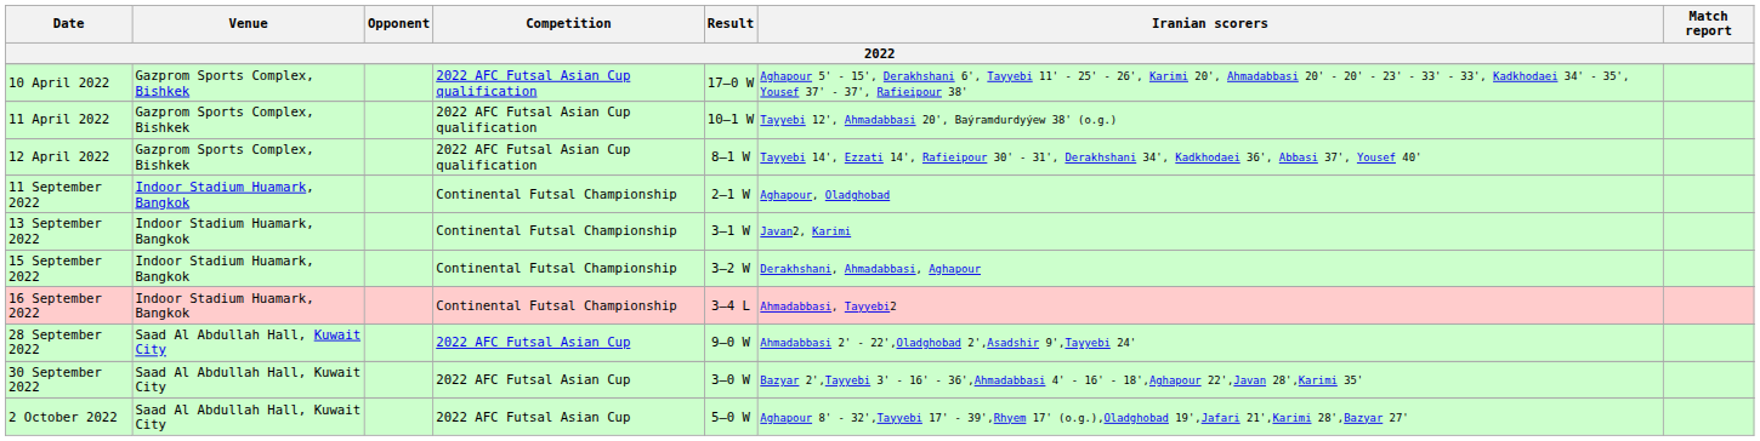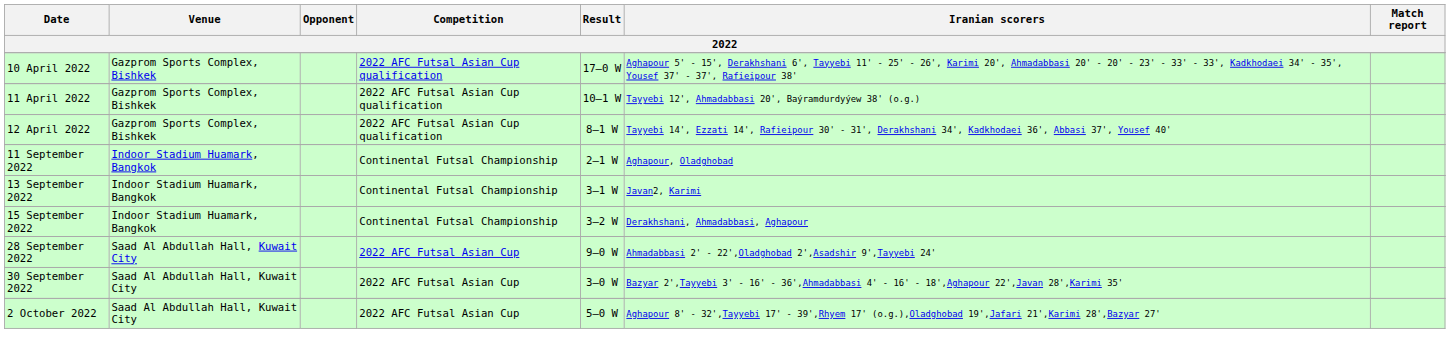 <table class="wikitable"  style="font-size:90%; width:100%;">
 <tr>
 <th>Date</th>
 <th>Venue</th>
 <th>Opponent</th>
 <th>Competition</th>
 <th>Result</th>
 <th>Iranian scorers</th>
 <th>Match report</th>
 </tr>
 <tr>
 <th colspan="7"><strong>2022</strong></th>
 </tr>
 <tr>
 </tr>
 <tr>
 </tr>
 <tr bgcolor=CCFFCC>
 <td>10 April 2022</td>
 <td>Gazprom Sports Complex, <a href='#'>Bishkek</a></td>
 <td></td>
 <td><a href='#'>2022 AFC Futsal Asian Cup qualification</a></td>
 <td align=center>17–0 W</td>
 <td><small> <a href='#'>Aghapour</a> 5' - 15', <a href='#'>Derakhshani</a> 6', <a href='#'>Tayyebi</a> 11' - 25' - 26', <a href='#'>Karimi</a> 20', <a href='#'>Ahmadabbasi</a> 20' - 20' - 23' - 33' - 33', <a href='#'>Kadkhodaei</a> 34' - 35', <a href='#'>Yousef</a> 37' - 37', <a href='#'>Rafieipour</a> 38' </small></td>
 <td align=center></td>
 </tr>
 <tr>
 </tr>
 <tr bgcolor=CCFFCC>
 <td>11 April 2022</td>
 <td>Gazprom Sports Complex, Bishkek</td>
 <td></td>
 <td>2022 AFC Futsal Asian Cup qualification</td>
 <td align=center>10–1 W</td>
 <td><small> <a href='#'>Tayyebi</a> 12', <a href='#'>Ahmadabbasi</a> 20', Baýramdurdyýew 38' (o.g.) </small></td>
 <td align=center></td>
 </tr>
 <tr>
 </tr>
 <tr bgcolor=CCFFCC>
 <td>12 April 2022</td>
 <td>Gazprom Sports Complex, Bishkek</td>
 <td></td>
 <td>2022 AFC Futsal Asian Cup qualification</td>
 <td align=center>8–1 W</td>
 <td><small> <a href='#'>Tayyebi</a> 14', <a href='#'>Ezzati</a> 14', <a href='#'>Rafieipour</a> 30' - 31', <a href='#'>Derakhshani</a> 34', <a href='#'>Kadkhodaei</a> 36', <a href='#'>Abbasi</a> 37', <a href='#'>Yousef</a> 40' </small></td>
 <td align=center></td>
 </tr>
 <tr>
 </tr>
 <tr bgcolor=CCFFCC>
 <td>11 September 2022</td>
 <td><a href='#'>Indoor Stadium Huamark</a>, <a href='#'>Bangkok</a></td>
 <td></td>
 <td>Continental Futsal Championship</td>
 <td align=center>2–1 W</td>
 <td><small> <a href='#'>Aghapour</a>, <a href='#'>Oladghobad</a> </small></td>
 <td align=center></td>
 </tr>
 <tr>
 </tr>
 <tr bgcolor=CCFFCC>
 <td>13 September 2022</td>
 <td>Indoor Stadium Huamark, Bangkok</td>
 <td></td>
 <td>Continental Futsal Championship</td>
 <td align=center>3–1 W</td>
 <td><small> <a href='#'>Javan</a>2, <a href='#'>Karimi</a> </small></td>
 <td align=center></td>
 </tr>
 <tr>
 </tr>
 <tr bgcolor=CCFFCC>
 <td>15 September 2022</td>
 <td>Indoor Stadium Huamark, Bangkok</td>
 <td></td>
 <td>Continental Futsal Championship</td>
 <td align=center>3–2 W</td>
 <td><small> <a href='#'>Derakhshani</a>, <a href='#'>Ahmadabbasi</a>, <a href='#'>Aghapour</a> </small></td>
 <td align=center></td>
 </tr>
 <tr>
 </tr>
-<tr bgcolor=FFCCCC>
-<td>16 September 2022</td>
-<td>Indoor Stadium Huamark, Bangkok</td>
-<td></td>
-<td>Continental Futsal Championship</td>
-<td align=center>3–4 L</td>
-<td><small> <a href='#'>Ahmadabbasi</a>, <a href='#'>Tayyebi</a>2 </small></td>
-<td align=center></td>
-</tr>
 <tr>
 </tr>
 <tr bgcolor=CCFFCC>
 <td>28 September 2022</td>
 <td>Saad Al Abdullah Hall, <a href='#'>Kuwait City</a></td>
 <td></td>
 <td><a href='#'>2022 AFC Futsal Asian Cup</a></td>
 <td align=center>9–0 W</td>
 <td><small> <a href='#'>Ahmadabbasi</a> 2' - 22',<a href='#'>Oladghobad</a> 2',<a href='#'>Asadshir</a> 9',<a href='#'>Tayyebi</a> 24' </small></td>
 <td align=center></td>
 </tr>
 <tr>
 </tr>
 <tr bgcolor=CCFFCC>
 <td>30 September 2022</td>
 <td>Saad Al Abdullah Hall, Kuwait City</td>
 <td></td>
 <td>2022 AFC Futsal Asian Cup</td>
 <td align=center>3–0 W</td>
 <td><small> <a href='#'>Bazyar</a> 2',<a href='#'>Tayyebi</a> 3' - 16' - 36',<a href='#'>Ahmadabbasi</a> 4' - 16' - 18',<a href='#'>Aghapour</a> 22',<a href='#'>Javan</a> 28',<a href='#'>Karimi</a> 35' </small></td>
 <td align=center></td>
 </tr>
 <tr>
 </tr>
 <tr bgcolor=CCFFCC>
 <td>2 October 2022</td>
 <td>Saad Al Abdullah Hall, Kuwait City</td>
 <td></td>
 <td>2022 AFC Futsal Asian Cup</td>
 <td align=center>5–0 W</td>
 <td><small> <a href='#'>Aghapour</a> 8' - 32',<a href='#'>Tayyebi</a> 17' - 39',<a href='#'>Rhyem</a> 17' (o.g.),<a href='#'>Oladghobad</a> 19',<a href='#'>Jafari</a> 21',<a href='#'>Karimi</a> 28',<a href='#'>Bazyar</a> 27' </small></td>
 <td align=center></td>
 </tr>
 </table>
